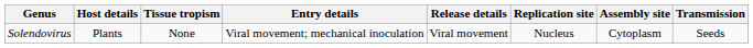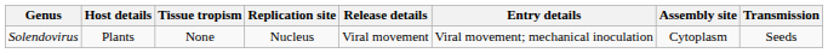 <table class="wikitable sortable" style="text-align:center">
 <tr>
 <th>Genus</th>
 <th>Host details</th>
 <th>Tissue tropism</th>
+<th>Replication site</th>
+<th>Release details</th>
 <th>Entry details</th>
-<th>Release details</th>
-<th>Replication site</th>
 <th>Assembly site</th>
 <th>Transmission</th>
 </tr>
 <tr>
 <td><em>Solendovirus</em></td>
 <td>Plants</td>
 <td>None</td>
+<td>Nucleus</td>
+<td>Viral movement</td>
 <td>Viral movement; mechanical inoculation</td>
-<td>Viral movement</td>
-<td>Nucleus</td>
 <td>Cytoplasm</td>
 <td>Seeds</td>
 </tr>
 </table>
